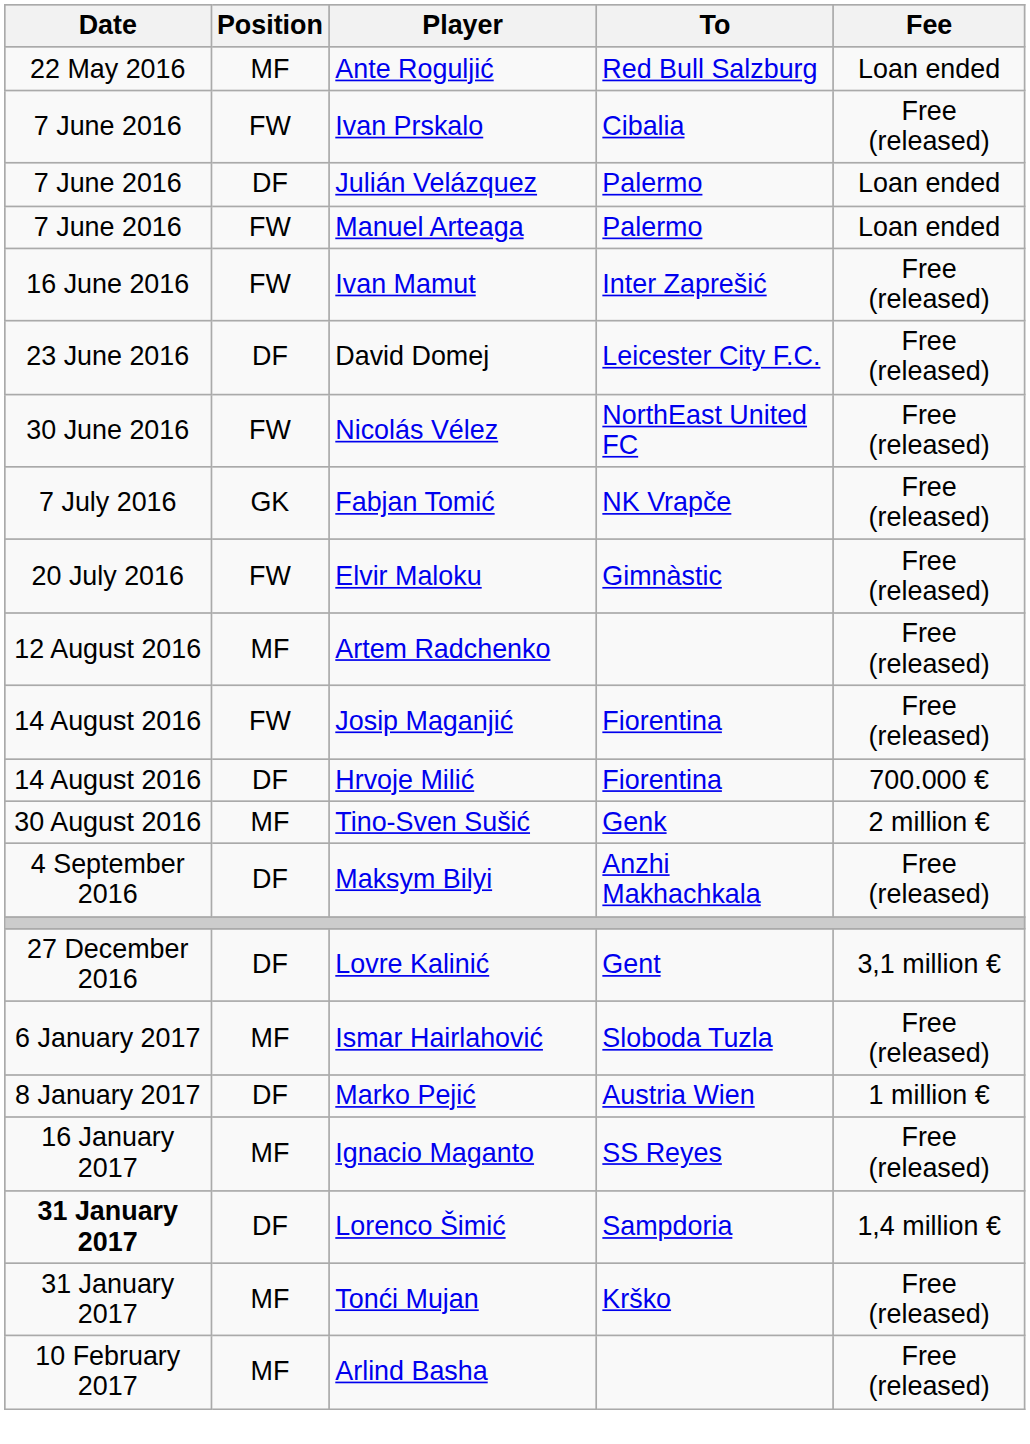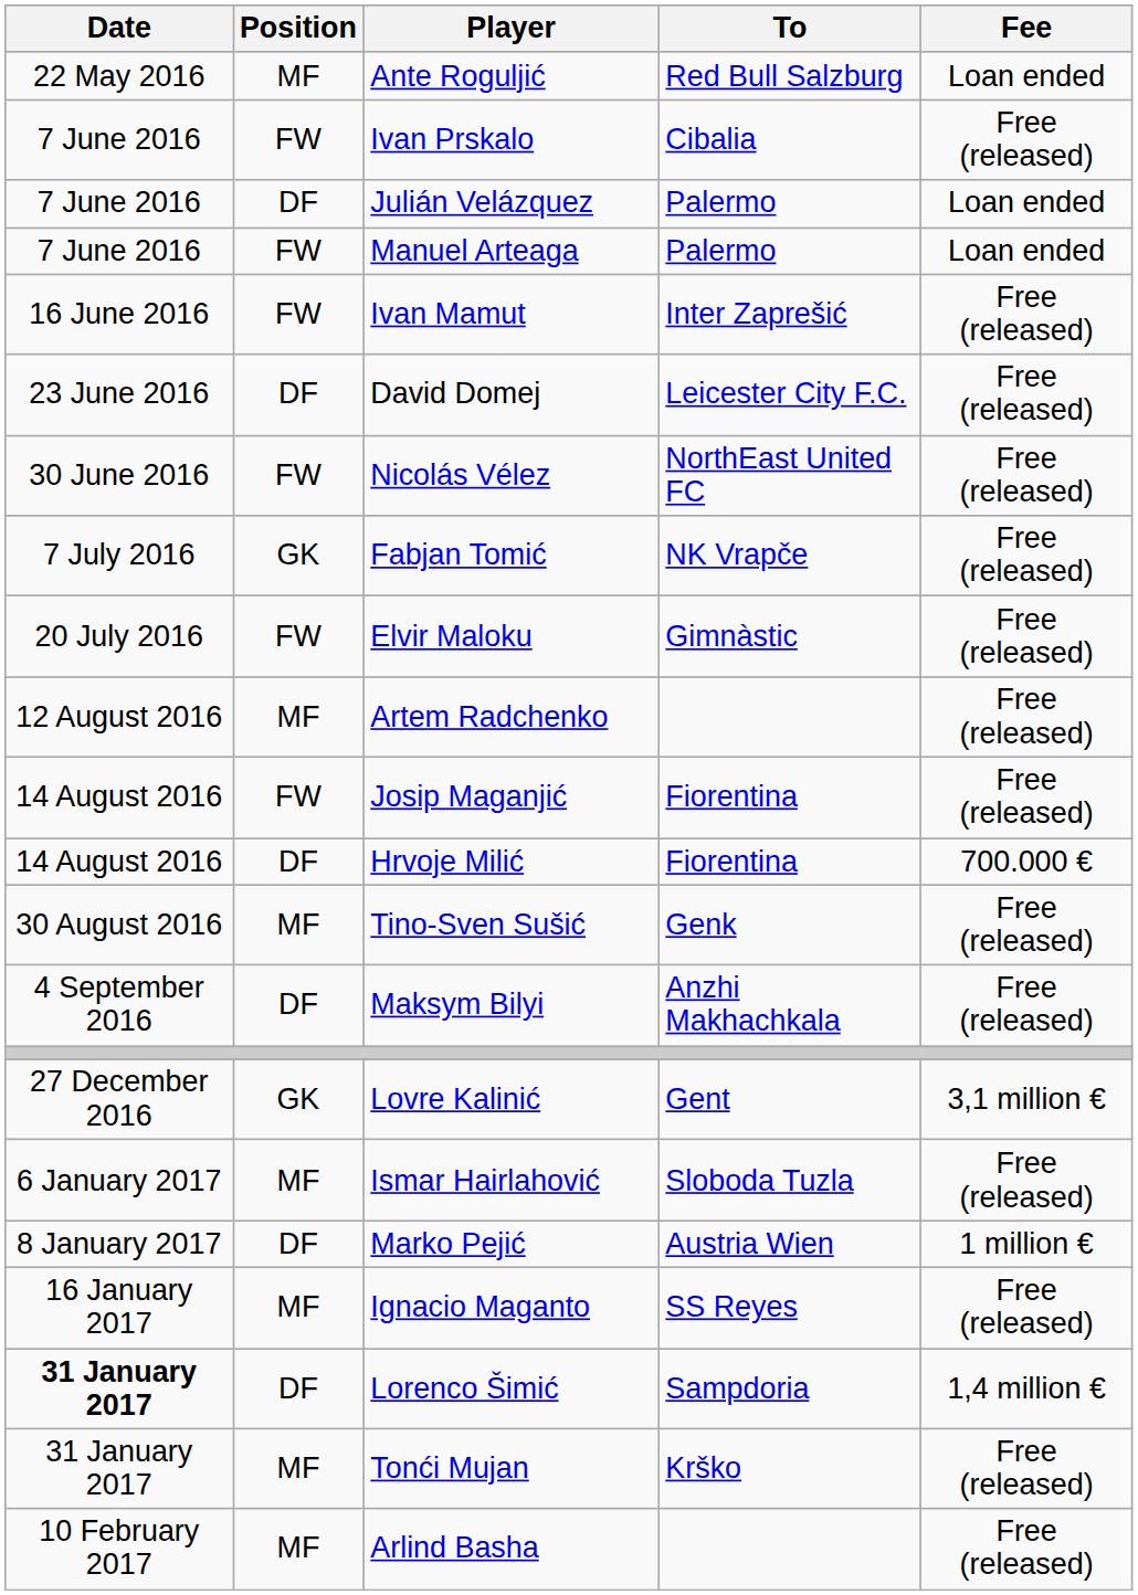 <table class="wikitable" style="text-align: center;">
 <tr>
 <th width=130>Date</th>
 <th width=60>Position</th>
 <th width=180>Player</th>
 <th width=150>To</th>
 <th width=120>Fee</th>
 </tr>
 <tr>
 <td>22 May 2016</td>
 <td>MF</td>
 <td style="text-align:left;"> <a href='#'>Ante Roguljić</a></td>
 <td style="text-align:left;"><a href='#'>Red Bull Salzburg</a></td>
 <td>Loan ended</td>
 </tr>
 <tr>
 <td>7 June 2016</td>
 <td>FW</td>
 <td style="text-align:left;"> <a href='#'>Ivan Prskalo</a></td>
 <td style="text-align:left;"><a href='#'>Cibalia</a></td>
 <td>Free (released)</td>
 </tr>
 <tr>
 <td>7 June 2016</td>
 <td>DF</td>
 <td style="text-align:left;"> <a href='#'>Julián Velázquez</a></td>
 <td style="text-align:left;"><a href='#'>Palermo</a></td>
 <td>Loan ended</td>
 </tr>
 <tr>
 <td>7 June 2016</td>
 <td>FW</td>
 <td style="text-align:left;"> <a href='#'>Manuel Arteaga</a></td>
 <td style="text-align:left;"><a href='#'>Palermo</a></td>
 <td>Loan ended</td>
 </tr>
 <tr>
 <td>16 June 2016</td>
 <td>FW</td>
 <td style="text-align:left;"> <a href='#'>Ivan Mamut</a></td>
 <td style="text-align:left;"><a href='#'>Inter Zaprešić</a></td>
 <td>Free (released)</td>
 </tr>
 <tr>
 <td>23 June 2016</td>
 <td>DF</td>
 <td style="text-align:left;"> David Domej</td>
 <td style="text-align:left;"><a href='#'>Leicester City F.C.</a></td>
 <td>Free (released)</td>
 </tr>
 <tr>
 <td>30 June 2016</td>
 <td>FW</td>
 <td style="text-align:left;"> <a href='#'>Nicolás Vélez</a></td>
 <td style="text-align:left;"><a href='#'>NorthEast United FC</a></td>
 <td>Free (released)</td>
 </tr>
 <tr>
 <td>7 July 2016</td>
 <td>GK</td>
 <td style="text-align:left;"> <a href='#'>Fabjan Tomić</a></td>
 <td style="text-align:left;"><a href='#'>NK Vrapče</a></td>
 <td>Free (released)</td>
 </tr>
 <tr>
 <td>20 July 2016</td>
 <td>FW</td>
 <td style="text-align:left;"> <a href='#'>Elvir Maloku</a></td>
 <td style="text-align:left;"><a href='#'>Gimnàstic</a></td>
 <td>Free (released)</td>
 </tr>
 <tr>
 <td>12 August 2016</td>
 <td>MF</td>
 <td style="text-align:left;"> <a href='#'>Artem Radchenko</a></td>
 <td style="text-align:left;"></td>
 <td>Free (released)</td>
 </tr>
 <tr>
 <td>14 August 2016</td>
 <td>FW</td>
 <td style="text-align:left;"> <a href='#'>Josip Maganjić</a></td>
 <td style="text-align:left;"><a href='#'>Fiorentina</a></td>
 <td>Free (released)</td>
 </tr>
 <tr>
 <td>14 August 2016</td>
 <td>DF</td>
 <td style="text-align:left;"> <a href='#'>Hrvoje Milić</a></td>
 <td style="text-align:left;"><a href='#'>Fiorentina</a></td>
 <td>700.000 €</td>
 </tr>
 <tr>
 <td>30 August 2016</td>
 <td>MF</td>
 <td style="text-align:left;"> <a href='#'>Tino-Sven Sušić</a></td>
 <td style="text-align:left;"><a href='#'>Genk</a></td>
-<td>2 million €</td>
+<td>Free (released)</td>
 </tr>
 <tr>
 <td>4 September 2016</td>
 <td>DF</td>
 <td style="text-align:left;"> <a href='#'>Maksym Bilyi</a></td>
 <td style="text-align:left;"><a href='#'>Anzhi Makhachkala</a></td>
 <td>Free (released)</td>
 </tr>
 <tr style="color:#CCCCCC;background-color:#CCCCCC">
 <td colspan="6"></td>
 </tr>
 <tr>
 <td>27 December 2016</td>
-<td>DF</td>
+<td>GK</td>
 <td style="text-align:left;"> <a href='#'>Lovre Kalinić</a></td>
 <td style="text-align:left;"><a href='#'>Gent</a></td>
 <td>3,1 million €</td>
 </tr>
 <tr>
 <td>6 January 2017</td>
 <td>MF</td>
 <td style="text-align:left;"> <a href='#'>Ismar Hairlahović</a></td>
 <td style="text-align:left;"><a href='#'>Sloboda Tuzla</a></td>
 <td>Free (released)</td>
 </tr>
 <tr>
 <td>8 January 2017</td>
 <td>DF</td>
 <td style="text-align:left;"> <a href='#'>Marko Pejić</a></td>
 <td style="text-align:left;"><a href='#'>Austria Wien</a></td>
 <td>1 million €</td>
 </tr>
 <tr>
 <td>16 January 2017</td>
 <td>MF</td>
 <td style="text-align:left;"> <a href='#'>Ignacio Maganto</a></td>
 <td style="text-align:left;"><a href='#'>SS Reyes</a></td>
 <td>Free (released)</td>
 </tr>
 <tr>
 <td><strong>31 January 2017</strong></td>
 <td>DF</td>
 <td style="text-align:left;"> <a href='#'>Lorenco Šimić</a></td>
 <td style="text-align:left;"><a href='#'>Sampdoria</a></td>
 <td>1,4 million €</td>
 </tr>
 <tr>
 <td>31 January 2017</td>
 <td>MF</td>
 <td style="text-align:left;"> <a href='#'>Tonći Mujan</a></td>
 <td style="text-align:left;"><a href='#'>Krško</a></td>
 <td>Free (released)</td>
 </tr>
 <tr>
 <td>10 February 2017</td>
 <td>MF</td>
 <td style="text-align:left;"> <a href='#'>Arlind Basha</a></td>
 <td style="text-align:left;"></td>
 <td>Free (released)</td>
 </tr>
 </table>
